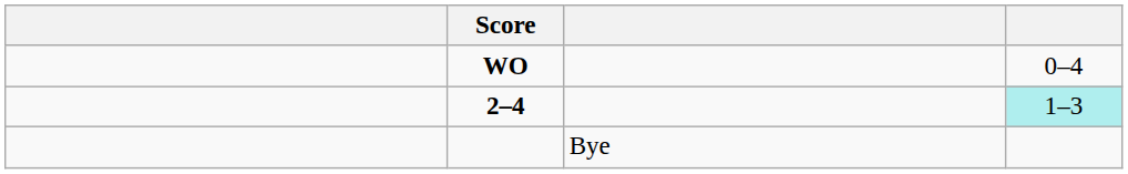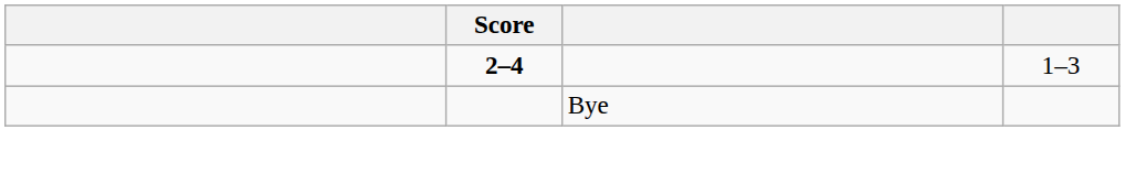 <table class="wikitable" style="text-align: center; ">
 <tr>
 <th align="right" width="270"></th>
 <th width="65">Score</th>
 <th align="left" width="270"></th>
 <th width="65"></th>
 </tr>
 <tr>
 <td align="left"></td>
-<td><strong>WO</strong></td>
-<td align="left"><strong></strong></td>
-<td>0–4 <strong></strong></td>
-</tr>
-<tr>
-<td align="left"></td>
 <td><strong>2–4</strong></td>
 <td align="left"><strong></strong></td>
-<td style="background: paleturquoise;">1–3 <strong></strong></td>
+<td>1–3 <strong></strong></td>
 </tr>
 <tr>
 <td align="left"><strong></strong></td>
 <td></td>
 <td align="left">Bye</td>
 <td></td>
 </tr>
 </table>
